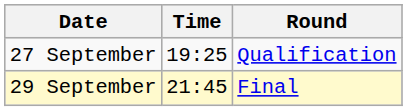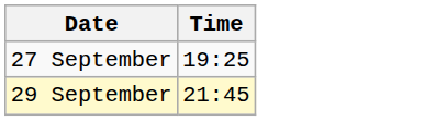 <table class="wikitable">
 <tr>
 <th>Date</th>
 <th>Time</th>
-<th>Round</th>
 </tr>
 <tr>
 <td>27 September</td>
 <td>19:25</td>
-<td><a href='#'>Qualification</a></td>
 </tr>
 <tr style=background:lemonchiffon>
 <td>29 September</td>
 <td>21:45</td>
-<td><a href='#'>Final</a></td>
 </tr>
 </table>
